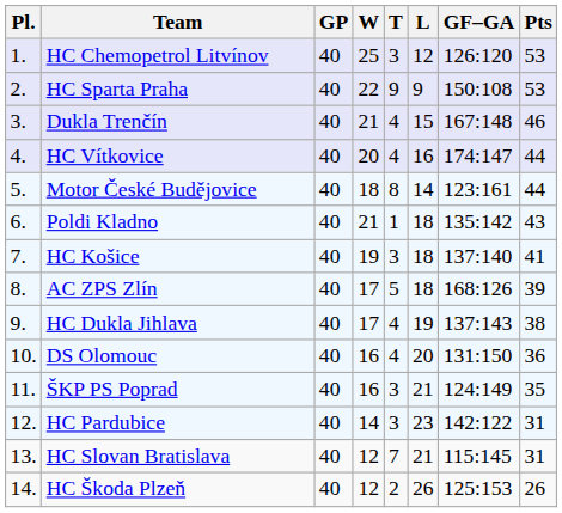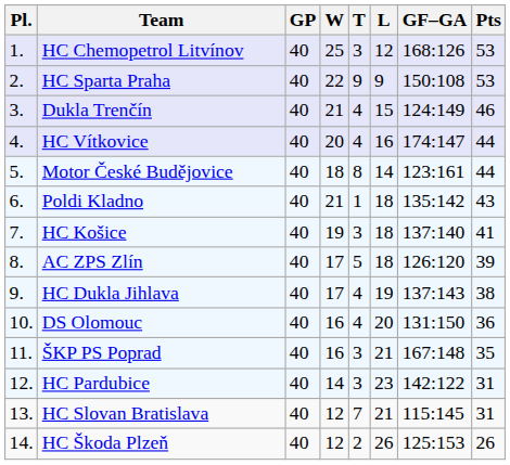 <table class="wikitable">
 <tr>
 <th>Pl.</th>
 <th width="200">Team</th>
 <th>GP</th>
 <th>W</th>
 <th>T</th>
 <th>L</th>
 <th>GF–GA</th>
 <th>Pts</th>
 </tr>
 <tr bgcolor="#e6e6fa">
 <td>1.</td>
 <td><a href='#'>HC Chemopetrol Litvínov</a></td>
 <td>40</td>
 <td>25</td>
 <td>3</td>
 <td>12</td>
-<td>126:120</td>
+<td>168:126</td>
 <td>53</td>
 </tr>
 <tr bgcolor="#e6e6fa">
 <td>2.</td>
 <td><a href='#'>HC Sparta Praha</a></td>
 <td>40</td>
 <td>22</td>
 <td>9</td>
 <td>9</td>
 <td>150:108</td>
 <td>53</td>
 </tr>
 <tr bgcolor="#e6e6fa">
 <td>3.</td>
 <td><a href='#'>Dukla Trenčín</a></td>
 <td>40</td>
 <td>21</td>
 <td>4</td>
 <td>15</td>
-<td>167:148</td>
+<td>124:149</td>
 <td>46</td>
 </tr>
 <tr bgcolor="#e6e6fa">
 <td>4.</td>
 <td><a href='#'>HC Vítkovice</a></td>
 <td>40</td>
 <td>20</td>
 <td>4</td>
 <td>16</td>
 <td>174:147</td>
 <td>44</td>
 </tr>
 <tr bgcolor="#f0f8ff">
 <td>5.</td>
 <td><a href='#'>Motor České Budějovice</a></td>
 <td>40</td>
 <td>18</td>
 <td>8</td>
 <td>14</td>
 <td>123:161</td>
 <td>44</td>
 </tr>
 <tr bgcolor="#f0f8ff">
 <td>6.</td>
 <td><a href='#'>Poldi Kladno</a></td>
 <td>40</td>
 <td>21</td>
 <td>1</td>
 <td>18</td>
 <td>135:142</td>
 <td>43</td>
 </tr>
 <tr bgcolor="#f0f8ff">
 <td>7.</td>
 <td><a href='#'>HC Košice</a></td>
 <td>40</td>
 <td>19</td>
 <td>3</td>
 <td>18</td>
 <td>137:140</td>
 <td>41</td>
 </tr>
 <tr bgcolor="#f0f8ff">
 <td>8.</td>
 <td><a href='#'>AC ZPS Zlín</a></td>
 <td>40</td>
 <td>17</td>
 <td>5</td>
 <td>18</td>
-<td>168:126</td>
+<td>126:120</td>
 <td>39</td>
 </tr>
 <tr bgcolor="#f0f8ff">
 <td>9.</td>
 <td><a href='#'>HC Dukla Jihlava</a></td>
 <td>40</td>
 <td>17</td>
 <td>4</td>
 <td>19</td>
 <td>137:143</td>
 <td>38</td>
 </tr>
 <tr bgcolor="#f0f8ff">
 <td>10.</td>
 <td><a href='#'>DS Olomouc</a></td>
 <td>40</td>
 <td>16</td>
 <td>4</td>
 <td>20</td>
 <td>131:150</td>
 <td>36</td>
 </tr>
 <tr bgcolor="#f0f8ff">
 <td>11.</td>
 <td><a href='#'>ŠKP PS Poprad</a></td>
 <td>40</td>
 <td>16</td>
 <td>3</td>
 <td>21</td>
-<td>124:149</td>
+<td>167:148</td>
 <td>35</td>
 </tr>
 <tr bgcolor="#f0f8ff">
 <td>12.</td>
 <td><a href='#'>HC Pardubice</a></td>
 <td>40</td>
 <td>14</td>
 <td>3</td>
 <td>23</td>
 <td>142:122</td>
 <td>31</td>
 </tr>
 <tr>
 <td>13.</td>
 <td><a href='#'>HC Slovan Bratislava</a></td>
 <td>40</td>
 <td>12</td>
 <td>7</td>
 <td>21</td>
 <td>115:145</td>
 <td>31</td>
 </tr>
 <tr>
 <td>14.</td>
 <td><a href='#'>HC Škoda Plzeň</a></td>
 <td>40</td>
 <td>12</td>
 <td>2</td>
 <td>26</td>
 <td>125:153</td>
 <td>26</td>
 </tr>
 </table>
